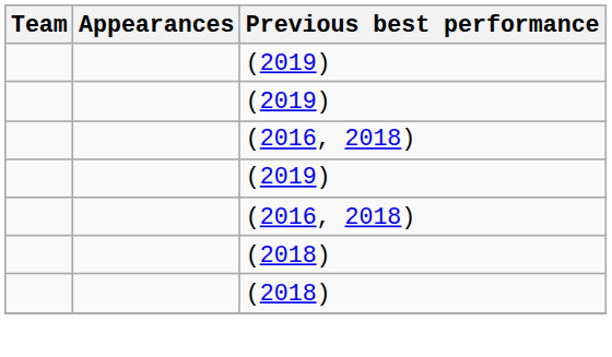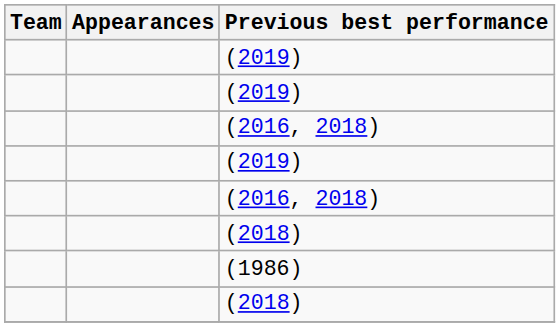 <table class="wikitable sortable" style="text-align: left;">
 <tr>
 <th>Team</th>
 <th>Appearances</th>
 <th>Previous best performance</th>
 </tr>
 <tr>
 <td></td>
 <td></td>
 <td> (<a href='#'>2019</a>)</td>
 </tr>
 <tr>
 <td></td>
 <td></td>
 <td> (<a href='#'>2019</a>)</td>
 </tr>
 <tr>
 <td></td>
 <td></td>
 <td> (<a href='#'>2016</a>, <a href='#'>2018</a>)</td>
 </tr>
 <tr>
 <td></td>
 <td></td>
 <td> (<a href='#'>2019</a>)</td>
 </tr>
 <tr>
 <td></td>
 <td></td>
 <td><strong></strong> (<a href='#'>2016</a>, <a href='#'>2018</a>)</td>
 </tr>
 <tr>
 <td></td>
 <td></td>
 <td> (<a href='#'>2018</a>)</td>
 </tr>
 <tr>
 <td></td>
 <td></td>
+<td><strong></strong> (1986)</td>
+</tr>
+<tr>
+<td></td>
+<td></td>
 <td> (<a href='#'>2018</a>)</td>
 </tr>
 <tr>
 </tr>
 </table>
